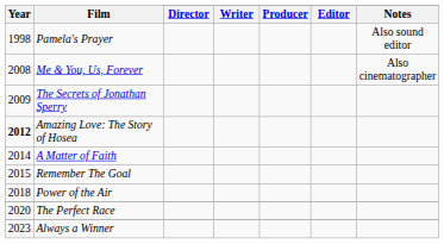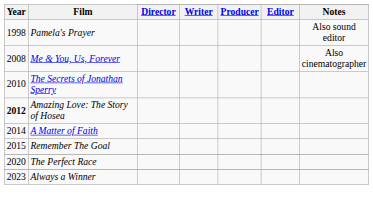 <table class="wikitable sortable">
 <tr>
 <th rowspan="2" width="33">Year</th>
 <th rowspan="2" width="250">Film</th>
 </tr>
 <tr>
 <th width=65><a href='#'>Director</a></th>
 <th width=65><a href='#'>Writer</a></th>
 <th width=65><a href='#'>Producer</a></th>
 <th width=65><a href='#'>Editor</a></th>
 <th>Notes</th>
 </tr>
 <tr align="center">
 <td>1998</td>
 <td align="left"><em>Pamela's Prayer</em></td>
 <td></td>
 <td></td>
 <td></td>
 <td></td>
 <td>Also sound editor</td>
 </tr>
 <tr align="center">
 <td>2008</td>
 <td align="left"><em><a href='#'>Me & You, Us, Forever</a></em></td>
 <td></td>
 <td></td>
 <td></td>
 <td></td>
 <td>Also cinematographer</td>
 </tr>
 <tr align="center">
-<td>2009</td>
+<td>2010</td>
 <td align="left"><em><a href='#'>The Secrets of Jonathan Sperry</a></em></td>
 <td></td>
 <td></td>
 <td></td>
 <td></td>
 <td></td>
 </tr>
 <tr align="center">
 <td><strong>2012</strong></td>
 <td align="left"><em>Amazing Love: The Story of Hosea</em></td>
 <td></td>
 <td></td>
 <td></td>
 <td></td>
 <td></td>
 </tr>
 <tr align="center">
 <td>2014</td>
 <td align="left"><em><a href='#'>A Matter of Faith</a></em></td>
 <td></td>
 <td></td>
 <td></td>
 <td></td>
 <td></td>
 </tr>
 <tr align="center">
 <td>2015</td>
 <td align="left"><em>Remember The Goal</em></td>
 <td></td>
 <td></td>
 <td></td>
 <td></td>
 <td></td>
 </tr>
-<tr align="center">
-<td>2018</td>
-<td align="left"><em>Power of the Air</em></td>
-<td></td>
-<td></td>
-<td></td>
-<td></td>
-<td></td>
-</tr>
 <tr>
 </tr>
 <tr align="center">
 <td>2020</td>
 <td align="left"><em>The Perfect Race</em></td>
 <td></td>
 <td></td>
 <td></td>
 <td></td>
 <td></td>
 </tr>
 <tr>
 </tr>
 <tr align="center">
 <td>2023</td>
 <td align="left"><em>Always a Winner</em></td>
 <td></td>
 <td></td>
 <td></td>
 <td></td>
 <td></td>
 </tr>
 </table>
